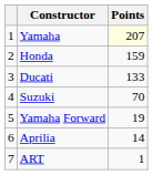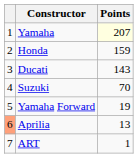 <table class="wikitable" style="font-size: 95%;">
 <tr>
 <th></th>
 <th>Constructor</th>
 <th>Points</th>
 </tr>
 <tr>
 <td align=center>1</td>
 <td> <a href='#'>Yamaha</a></td>
 <td align=right style="background: lightyellow;">207</td>
 </tr>
 <tr>
 <td align=center>2</td>
 <td> <a href='#'>Honda</a></td>
 <td align=right>159</td>
 </tr>
 <tr>
 <td align=center>3</td>
 <td> <a href='#'>Ducati</a></td>
-<td align=right>133</td>
+<td align=right>143</td>
 </tr>
 <tr>
 <td align=center>4</td>
 <td> <a href='#'>Suzuki</a></td>
 <td align=right>70</td>
 </tr>
 <tr>
 <td align=center>5</td>
 <td> <a href='#'>Yamaha</a> <a href='#'>Forward</a></td>
 <td align=right>19</td>
 </tr>
 <tr>
-<td align=center>6</td>
+<td align=center style="background: lightsalmon;">6</td>
 <td> <a href='#'>Aprilia</a></td>
-<td align=right>14</td>
+<td align=right>13</td>
 </tr>
 <tr>
 <td align=center>7</td>
 <td> <a href='#'>ART</a></td>
 <td align=right>1</td>
 </tr>
 </table>
